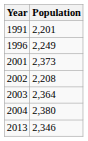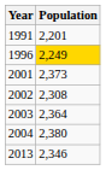 <table class="wikitable">
 <tr>
 <th>Year</th>
 <th>Population</th>
 </tr>
 <tr>
 <td>1991</td>
 <td>2,201</td>
 </tr>
 <tr>
 <td>1996</td>
-<td>2,249</td>
+<td style="background: gold;">2,249</td>
 </tr>
 <tr>
 <td>2001</td>
 <td>2,373</td>
 </tr>
 <tr>
 <td>2002</td>
-<td>2,208</td>
+<td>2,308</td>
 </tr>
 <tr>
 <td>2003</td>
 <td>2,364</td>
 </tr>
 <tr>
 <td>2004</td>
 <td>2,380</td>
 </tr>
 <tr>
 <td>2013</td>
 <td>2,346</td>
 </tr>
 </table>
